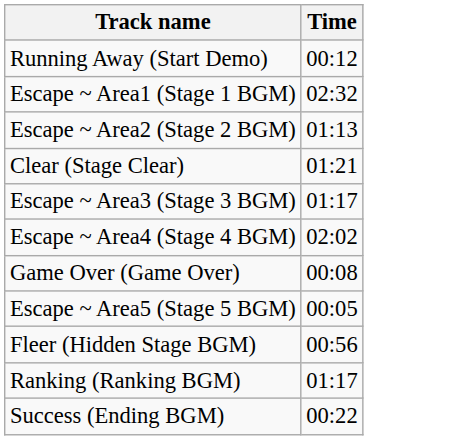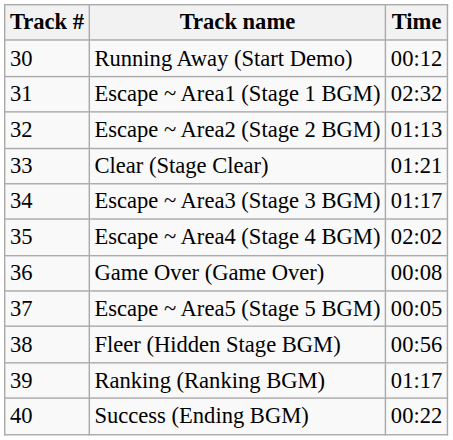 <table class="wikitable">
 <tr>
+<th>Track #</th>
 <th>Track name</th>
 <th>Time</th>
 </tr>
 <tr>
+<td>30</td>
 <td>Running Away (Start Demo)</td>
 <td>00:12</td>
 </tr>
 <tr>
+<td>31</td>
 <td>Escape ~ Area1 (Stage 1 BGM)</td>
 <td>02:32</td>
 </tr>
 <tr>
+<td>32</td>
 <td>Escape ~ Area2 (Stage 2 BGM)</td>
 <td>01:13</td>
 </tr>
 <tr>
+<td>33</td>
 <td>Clear (Stage Clear)</td>
 <td>01:21</td>
 </tr>
 <tr>
+<td>34</td>
 <td>Escape ~ Area3 (Stage 3 BGM)</td>
 <td>01:17</td>
 </tr>
 <tr>
+<td>35</td>
 <td>Escape ~ Area4 (Stage 4 BGM)</td>
 <td>02:02</td>
 </tr>
 <tr>
+<td>36</td>
 <td>Game Over (Game Over)</td>
 <td>00:08</td>
 </tr>
 <tr>
+<td>37</td>
 <td>Escape ~ Area5 (Stage 5 BGM)</td>
 <td>00:05</td>
 </tr>
 <tr>
+<td>38</td>
 <td>Fleer (Hidden Stage BGM)</td>
 <td>00:56</td>
 </tr>
 <tr>
+<td>39</td>
 <td>Ranking (Ranking BGM)</td>
 <td>01:17</td>
 </tr>
 <tr>
+<td>40</td>
 <td>Success (Ending BGM)</td>
 <td>00:22</td>
 </tr>
 </table>
